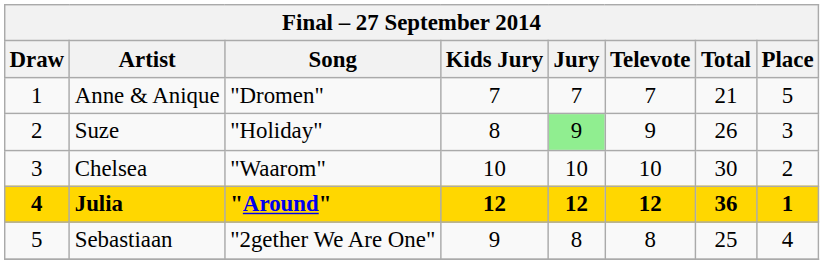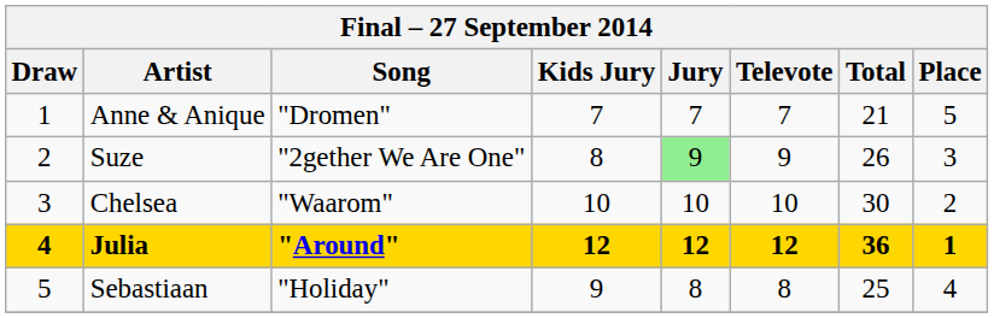 <table class="sortable wikitable" style="margin: 1em auto 1em auto; text-align:center;">
 <tr>
 <th colspan="8">Final – 27 September 2014</th>
 </tr>
 <tr bgcolor="#CCCCCC">
 <th>Draw</th>
 <th>Artist</th>
 <th>Song</th>
 <th>Kids Jury</th>
 <th>Jury</th>
 <th>Televote</th>
 <th>Total</th>
 <th>Place</th>
 </tr>
 <tr>
 <td>1</td>
 <td align="left">Anne & Anique</td>
 <td align="left">"Dromen"</td>
 <td>7</td>
 <td>7</td>
 <td>7</td>
 <td>21</td>
 <td>5</td>
 </tr>
 <tr>
 <td>2</td>
 <td align="left">Suze</td>
-<td align="left">"Holiday"</td>
+<td align="left">"2gether We Are One"</td>
 <td>8</td>
 <td style="background: lightgreen;">9</td>
 <td>9</td>
 <td>26</td>
 <td>3</td>
 </tr>
 <tr>
 <td>3</td>
 <td align="left">Chelsea</td>
 <td align="left">"Waarom"</td>
 <td>10</td>
 <td>10</td>
 <td>10</td>
 <td>30</td>
 <td>2</td>
 </tr>
 <tr bgcolor="GOLD">
 <td><strong>4</strong></td>
 <td align="left"><strong>Julia</strong></td>
 <td align="left"><strong>"<a href='#'>Around</a>"</strong></td>
 <td><strong>12</strong></td>
 <td><strong>12</strong></td>
 <td><strong>12</strong></td>
 <td><strong>36</strong></td>
 <td><strong>1</strong></td>
 </tr>
 <tr>
 <td>5</td>
 <td align="left">Sebastiaan</td>
-<td align="left">"2gether We Are One"</td>
+<td align="left">"Holiday"</td>
 <td>9</td>
 <td>8</td>
 <td>8</td>
 <td>25</td>
 <td>4</td>
 </tr>
 <tr>
 </tr>
 </table>
